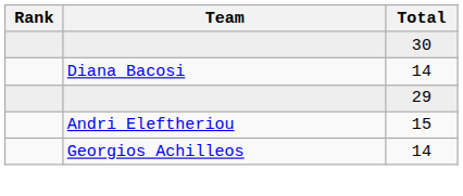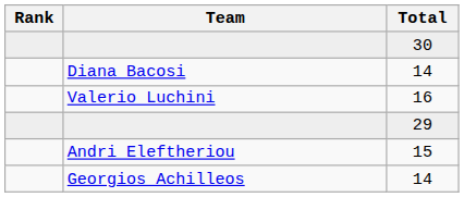 <table class="wikitable" style="text-align:center">
 <tr>
 <th width=40>Rank</th>
 <th width=250>Team</th>
 <th width=50>Total</th>
 </tr>
 <tr bgcolor=eeeeee>
 <td></td>
 <td align=left></td>
 <td>30</td>
 </tr>
 <tr>
 <td></td>
 <td align=left><a href='#'>Diana Bacosi</a></td>
 <td>14</td>
+</tr>
+<tr>
+<td></td>
+<td align=left><a href='#'>Valerio Luchini</a></td>
+<td>16</td>
 </tr>
 <tr bgcolor=eeeeee>
 <td></td>
 <td align=left></td>
 <td>29</td>
 </tr>
 <tr>
 <td></td>
 <td align=left><a href='#'>Andri Eleftheriou</a></td>
 <td>15</td>
 </tr>
 <tr>
 <td></td>
 <td align=left><a href='#'>Georgios Achilleos</a></td>
 <td>14</td>
 </tr>
 </table>
